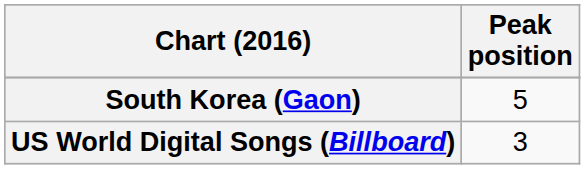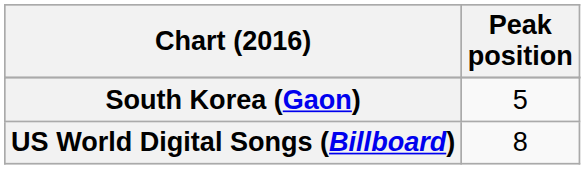 <table class="wikitable plainrowheaders" style="text-align:center">
 <tr>
 <th scope="col">Chart (2016)</th>
 <th scope="col">Peak<br>position</th>
 </tr>
 <tr>
 </tr>
 <tr>
 <th scope="row">South Korea (<a href='#'>Gaon</a>)</th>
 <td>5</td>
 </tr>
 <tr>
 <th scope="row">US World Digital Songs (<a href='#'><em>Billboard</em></a>)</th>
-<td>3</td>
+<td>8</td>
 </tr>
 </table>
